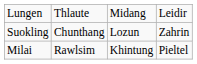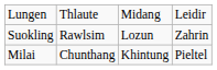 <table class="wikitable">
 <tr>
 <td>Lungen</td>
 <td>Thlaute</td>
 <td>Midang</td>
 <td>Leidir</td>
 </tr>
 <tr>
 <td>Suokling</td>
-<td>Chunthang</td>
+<td>Rawlsim</td>
 <td>Lozun</td>
 <td>Zahrin</td>
 </tr>
 <tr>
 <td>Milai</td>
-<td>Rawlsim</td>
+<td>Chunthang</td>
 <td>Khintung</td>
 <td>Pieltel</td>
 </tr>
 </table>
